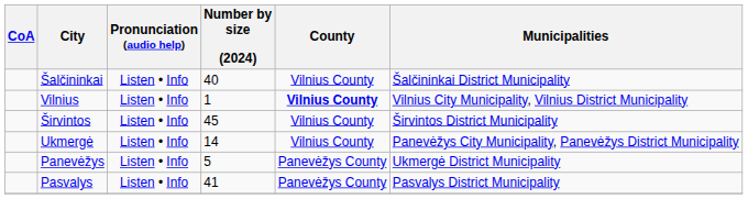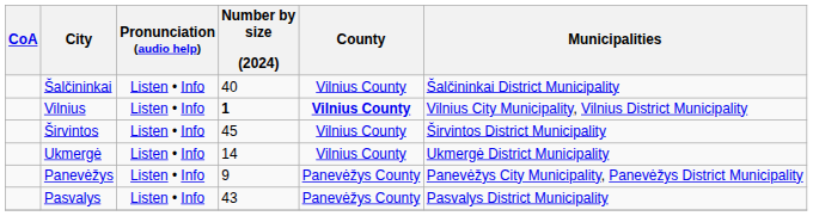 <table class="sortable wikitable">
 <tr>
 <th class=unsortable><a href='#'>CoA</a></th>
 <th>City</th>
 <th class=unsortable>Pronunciation <br><small>(<a href='#'>audio help</a>)</small></th>
 <th>Number by<br>size<br><br>(2024)</th>
 <th>County</th>
 <th>Municipalities</th>
 </tr>
 <tr>
 <td></td>
 <td><a href='#'>Šalčininkai</a></td>
 <td align=center><a href='#'>Listen</a> • <a href='#'>Info</a></td>
 <td>40</td>
 <td align=center><a href='#'>Vilnius County</a></td>
 <td><a href='#'>Šalčininkai District Municipality</a></td>
 </tr>
 <tr>
 <td></td>
 <td><a href='#'>Vilnius</a></td>
 <td align=center><a href='#'>Listen</a> • <a href='#'>Info</a></td>
-<td>1</td>
+<td><strong>1</strong></td>
 <td align=center><strong><a href='#'>Vilnius County</a></strong></td>
 <td><a href='#'>Vilnius City Municipality</a>, <a href='#'>Vilnius District Municipality</a></td>
 </tr>
 <tr>
 <td></td>
 <td><a href='#'>Širvintos</a></td>
 <td align=center><a href='#'>Listen</a> • <a href='#'>Info</a></td>
 <td>45</td>
 <td align=center><a href='#'>Vilnius County</a></td>
 <td><a href='#'>Širvintos District Municipality</a></td>
 </tr>
 <tr>
 <td></td>
 <td><a href='#'>Ukmergė</a></td>
 <td align=center><a href='#'>Listen</a> • <a href='#'>Info</a></td>
 <td>14</td>
 <td align=center><a href='#'>Vilnius County</a></td>
-<td><a href='#'>Panevėžys City Municipality</a>, <a href='#'>Panevėžys District Municipality</a></td>
+<td><a href='#'>Ukmergė District Municipality</a></td>
 </tr>
 <tr>
 <td></td>
 <td><a href='#'>Panevėžys</a></td>
 <td align=center><a href='#'>Listen</a> • <a href='#'>Info</a></td>
-<td>5</td>
+<td>9</td>
 <td align=center><a href='#'>Panevėžys County</a></td>
-<td><a href='#'>Ukmergė District Municipality</a></td>
+<td><a href='#'>Panevėžys City Municipality</a>, <a href='#'>Panevėžys District Municipality</a></td>
 </tr>
 <tr>
 <td></td>
 <td><a href='#'>Pasvalys</a></td>
 <td align=center><a href='#'>Listen</a> • <a href='#'>Info</a></td>
-<td>41</td>
+<td>43</td>
 <td align=center><a href='#'>Panevėžys County</a></td>
 <td><a href='#'>Pasvalys District Municipality</a></td>
 </tr>
 <tr>
 </tr>
 </table>
